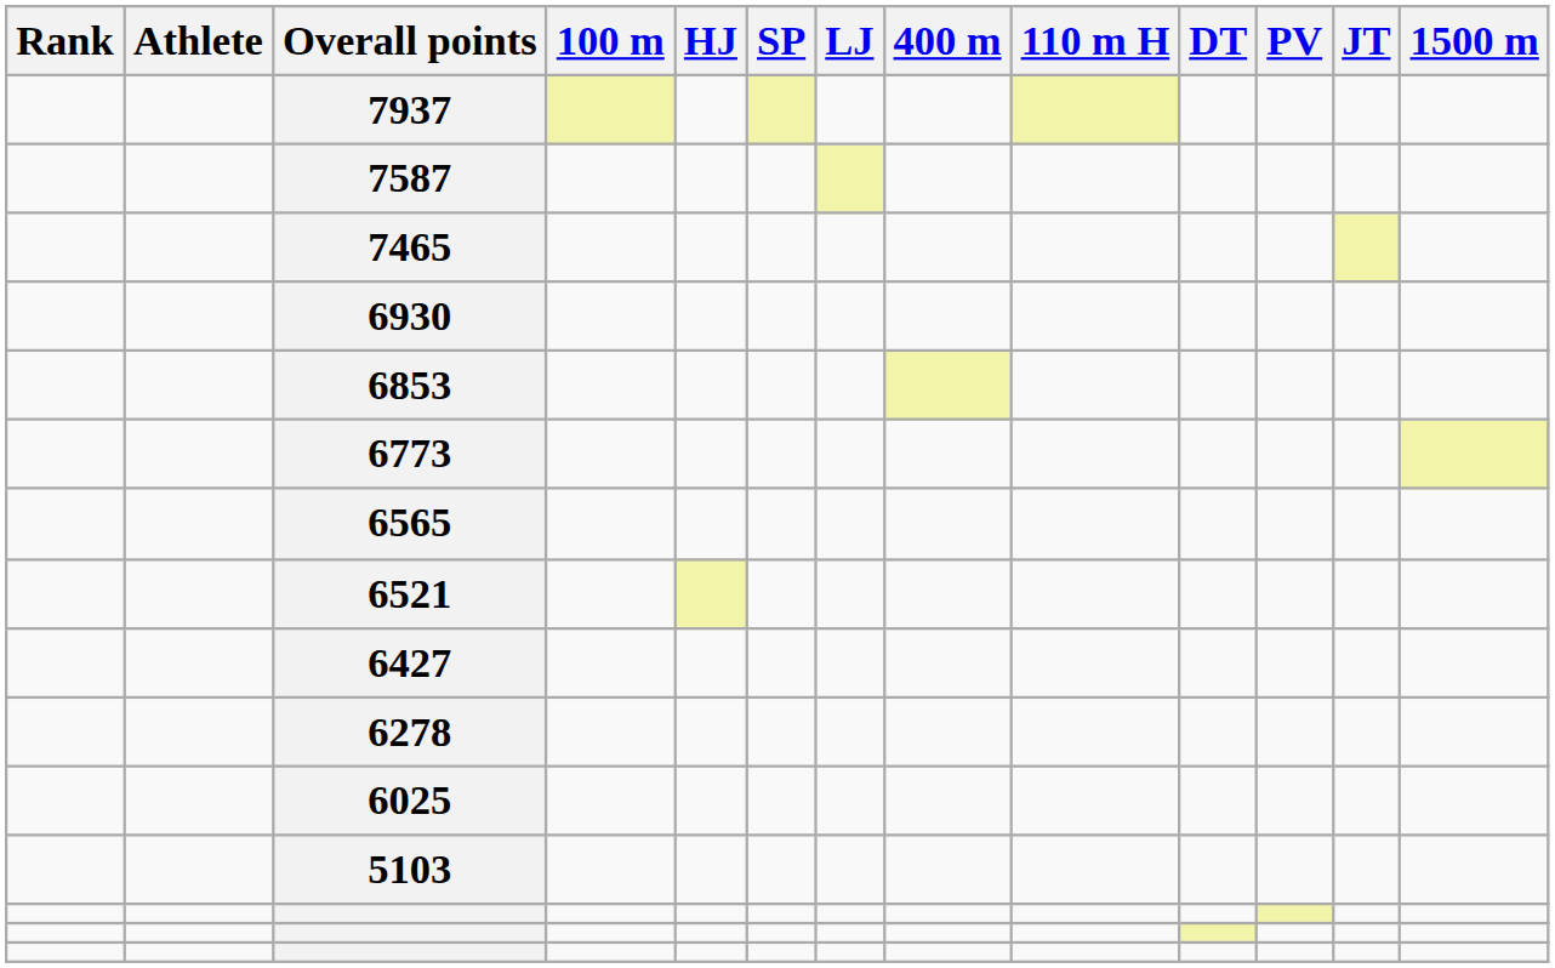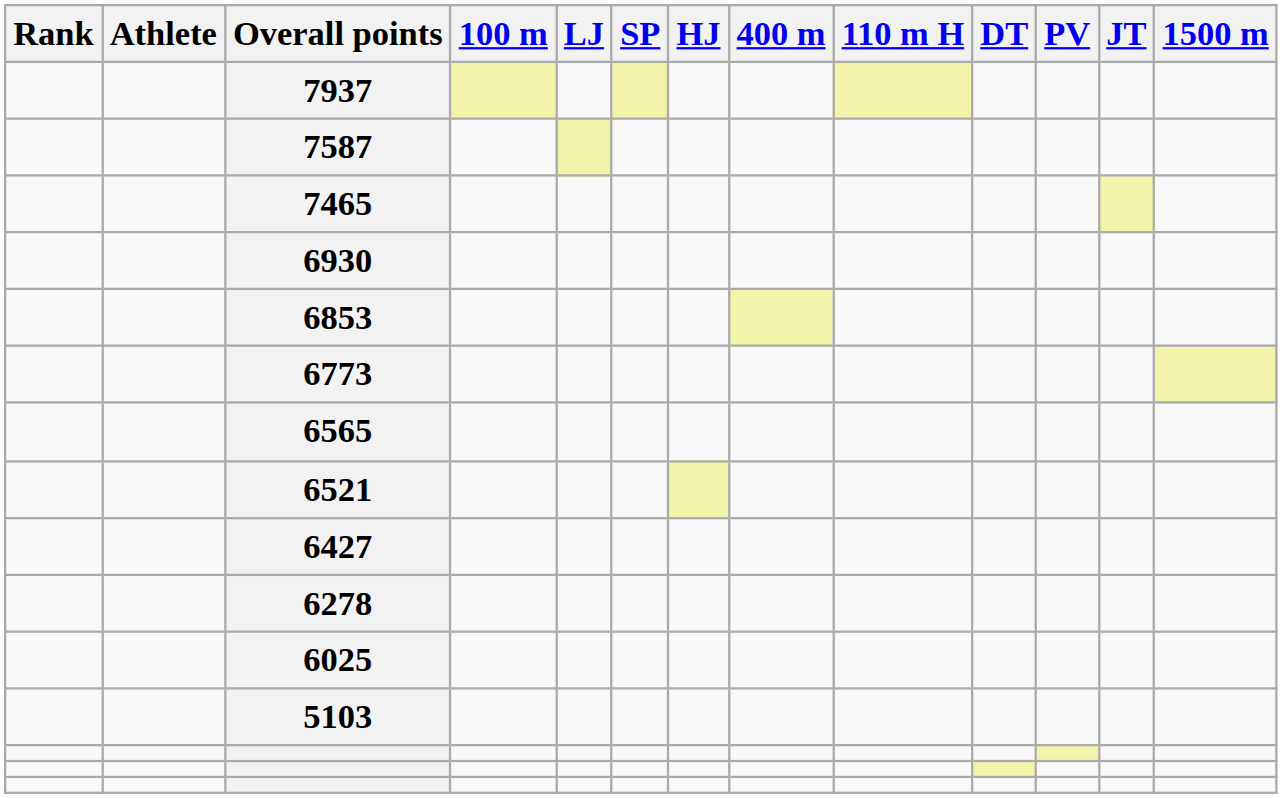 <table class="wikitable sortable" style="font-size:95%;">
 <tr>
 <th>Rank</th>
 <th>Athlete</th>
 <th>Overall points</th>
 <th><a href='#'>100 m</a></th>
+<th><a href='#'>LJ</a></th>
+<th><a href='#'>SP</a></th>
 <th><a href='#'>HJ</a></th>
-<th><a href='#'>SP</a></th>
-<th><a href='#'>LJ</a></th>
 <th><a href='#'>400 m</a></th>
 <th><a href='#'>110 m H</a></th>
 <th><a href='#'>DT</a></th>
 <th><a href='#'>PV</a></th>
 <th><a href='#'>JT</a></th>
 <th><a href='#'>1500 m</a></th>
 </tr>
 <tr>
 <td align=center></td>
 <td></td>
 <th>7937</th>
 <td bgcolor=#F2F5A9></td>
 <td></td>
 <td bgcolor=#F2F5A9></td>
 <td></td>
 <td></td>
 <td bgcolor=#F2F5A9></td>
 <td></td>
 <td></td>
 <td></td>
 <td></td>
 </tr>
 <tr>
 <td align=center></td>
 <td></td>
 <th>7587</th>
 <td></td>
+<td bgcolor=#F2F5A9></td>
 <td></td>
 <td></td>
-<td bgcolor=#F2F5A9></td>
 <td></td>
 <td></td>
 <td></td>
 <td></td>
 <td></td>
 <td></td>
 </tr>
 <tr>
 <td align=center></td>
 <td></td>
 <th>7465</th>
 <td></td>
 <td></td>
 <td></td>
 <td></td>
 <td></td>
 <td></td>
 <td></td>
 <td></td>
 <td bgcolor=#F2F5A9></td>
 <td></td>
 </tr>
 <tr>
 <td align=center></td>
 <td></td>
 <th>6930</th>
 <td></td>
 <td></td>
 <td></td>
 <td></td>
 <td></td>
 <td></td>
 <td></td>
 <td></td>
 <td></td>
 <td></td>
 </tr>
 <tr>
 <td align=center></td>
 <td></td>
 <th>6853</th>
 <td></td>
 <td></td>
 <td></td>
 <td></td>
 <td bgcolor=#F2F5A9></td>
 <td></td>
 <td></td>
 <td></td>
 <td></td>
 <td></td>
 </tr>
 <tr>
 <td align=center></td>
 <td></td>
 <th>6773</th>
 <td></td>
 <td></td>
 <td></td>
 <td></td>
 <td></td>
 <td></td>
 <td></td>
 <td></td>
 <td></td>
 <td bgcolor=#F2F5A9></td>
 </tr>
 <tr>
 <td align=center></td>
 <td></td>
 <th>6565</th>
 <td></td>
 <td></td>
 <td></td>
 <td></td>
 <td></td>
 <td></td>
 <td></td>
 <td></td>
 <td></td>
 <td></td>
 </tr>
 <tr>
 <td align=center></td>
 <td></td>
 <th>6521</th>
 <td></td>
-<td bgcolor=#F2F5A9></td>
 <td></td>
 <td></td>
+<td bgcolor=#F2F5A9></td>
 <td></td>
 <td></td>
 <td></td>
 <td></td>
 <td></td>
 <td></td>
 </tr>
 <tr>
 <td align=center></td>
 <td></td>
 <th>6427</th>
 <td></td>
 <td></td>
 <td></td>
 <td></td>
 <td></td>
 <td></td>
 <td></td>
 <td></td>
 <td></td>
 <td></td>
 </tr>
 <tr>
 <td align=center></td>
 <td></td>
 <th>6278</th>
 <td></td>
 <td></td>
 <td></td>
 <td></td>
 <td></td>
 <td></td>
 <td></td>
 <td></td>
 <td></td>
 <td></td>
 </tr>
 <tr>
 <td align=center></td>
 <td></td>
 <th>6025</th>
 <td></td>
 <td></td>
 <td></td>
 <td></td>
 <td></td>
 <td></td>
 <td></td>
 <td></td>
 <td></td>
 <td></td>
 </tr>
 <tr>
 <td align=center></td>
 <td></td>
 <th>5103</th>
 <td></td>
 <td></td>
 <td></td>
 <td></td>
 <td></td>
 <td></td>
 <td></td>
 <td></td>
 <td></td>
 <td></td>
 </tr>
 <tr>
 <td></td>
 <td></td>
 <th></th>
 <td></td>
 <td></td>
 <td></td>
 <td></td>
 <td></td>
 <td></td>
 <td></td>
 <td bgcolor=#F2F5A9></td>
 <td></td>
 <td></td>
 </tr>
 <tr>
 <td></td>
 <td></td>
 <th></th>
 <td></td>
 <td></td>
 <td></td>
 <td></td>
 <td></td>
 <td></td>
 <td bgcolor=#F2F5A9></td>
 <td></td>
 <td></td>
 <td></td>
 </tr>
 <tr>
 <td></td>
 <td></td>
 <th></th>
 <td></td>
 <td></td>
 <td></td>
 <td></td>
 <td></td>
 <td></td>
 <td></td>
 <td></td>
 <td></td>
 <td></td>
 </tr>
 </table>
